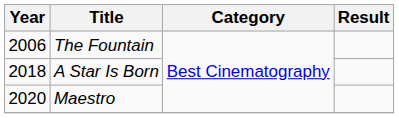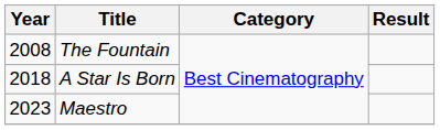 <table class="wikitable">
 <tr>
 <th>Year</th>
 <th>Title</th>
 <th>Category</th>
 <th>Result</th>
 </tr>
 <tr>
-<td>2006</td>
+<td>2008</td>
 <td><em>The Fountain</em></td>
 <td rowspan=3><a href='#'>Best Cinematography</a></td>
 <td></td>
 </tr>
 <tr>
 <td>2018</td>
 <td><em>A Star Is Born</em></td>
 <td></td>
 </tr>
 <tr>
-<td>2020</td>
+<td>2023</td>
 <td><em>Maestro</em></td>
 <td></td>
 </tr>
 <tr>
 </tr>
 </table>
